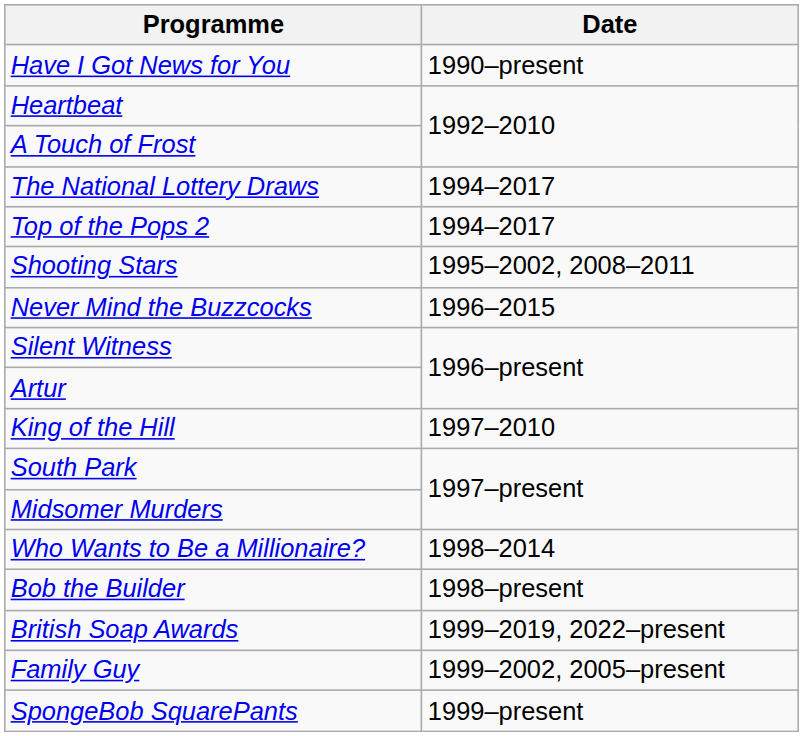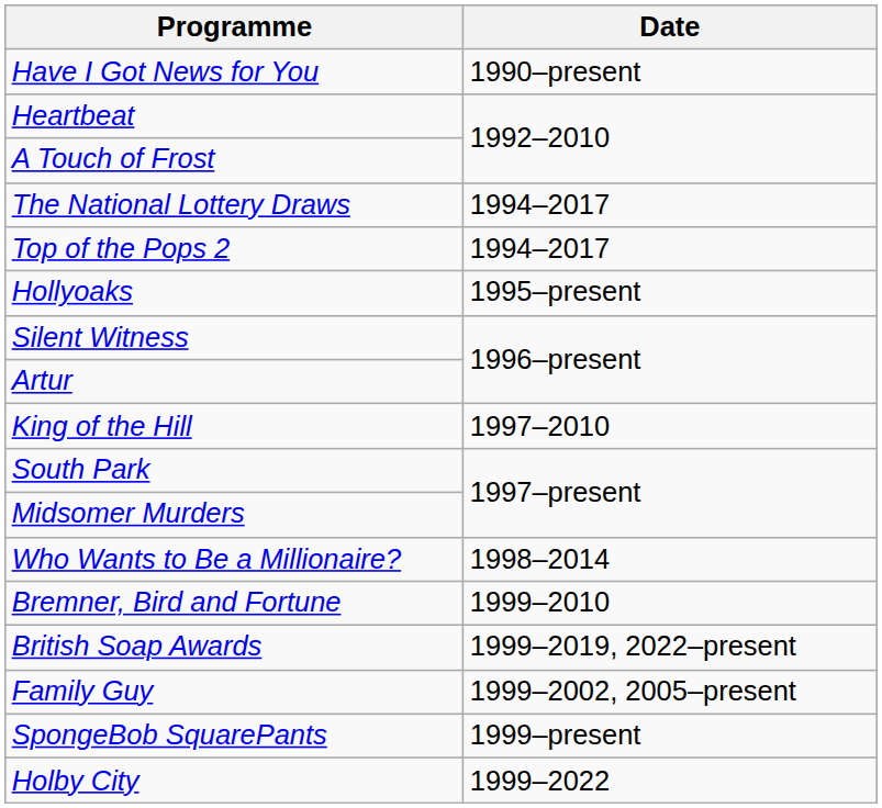 <table class="wikitable">
 <tr>
 <th width=255>Programme</th>
 <th width=229>Date</th>
 </tr>
 <tr>
 <td><em><a href='#'>Have I Got News for You</a></em></td>
 <td>1990–present</td>
 </tr>
 <tr>
 <td><em><a href='#'>Heartbeat</a></em></td>
 <td rowspan="2">1992–2010</td>
 </tr>
 <tr>
 <td><em><a href='#'>A Touch of Frost</a></em></td>
 </tr>
 <tr>
 <td><em><a href='#'>The National Lottery Draws</a></em></td>
 <td>1994–2017</td>
 </tr>
 <tr>
 <td><em><a href='#'>Top of the Pops 2</a></em></td>
 <td>1994–2017</td>
 </tr>
 <tr>
-<td><em><a href='#'>Shooting Stars</a></em></td>
-<td>1995–2002, 2008–2011</td>
-</tr>
-<tr>
-<td><em><a href='#'>Never Mind the Buzzcocks</a></em></td>
-<td>1996–2015</td>
+<td><em><a href='#'>Hollyoaks</a></em></td>
+<td>1995–present</td>
 </tr>
 <tr>
 <td><em><a href='#'>Silent Witness</a></em></td>
 <td rowspan="2">1996–present</td>
 </tr>
 <tr>
 <td><em><a href='#'>Artur</a></em></td>
 </tr>
 <tr>
 <td><em><a href='#'>King of the Hill</a></em></td>
 <td>1997–2010</td>
 </tr>
 <tr>
 <td><em><a href='#'>South Park</a></em></td>
 <td rowspan="2">1997–present</td>
 </tr>
 <tr>
 <td><em><a href='#'>Midsomer Murders</a></em></td>
 </tr>
 <tr>
 <td><em><a href='#'>Who Wants to Be a Millionaire?</a></em></td>
 <td>1998–2014</td>
 </tr>
 <tr>
-<td><em><a href='#'>Bob the Builder</a></em></td>
-<td>1998–present</td>
+<td><em><a href='#'>Bremner, Bird and Fortune</a></em></td>
+<td>1999–2010</td>
 </tr>
 <tr>
 <td><em><a href='#'>British Soap Awards</a></em></td>
 <td>1999–2019, 2022–present</td>
 </tr>
 <tr>
 <td><em><a href='#'>Family Guy</a></em></td>
 <td>1999–2002, 2005–present</td>
 </tr>
 <tr>
 <td><em><a href='#'>SpongeBob SquarePants</a></em></td>
 <td>1999–present</td>
 </tr>
+<tr>
+<td><em><a href='#'>Holby City</a></em></td>
+<td>1999–2022</td>
+</tr>
 </table>
